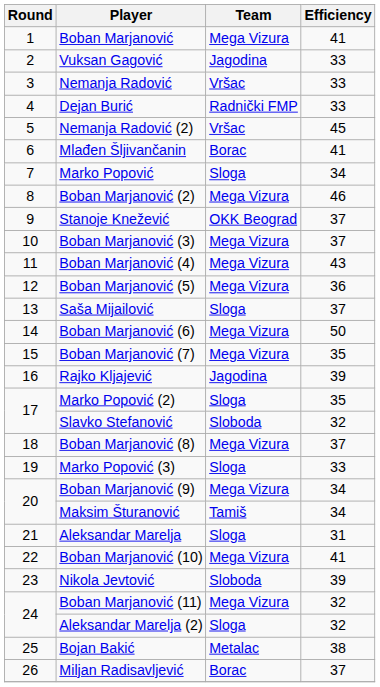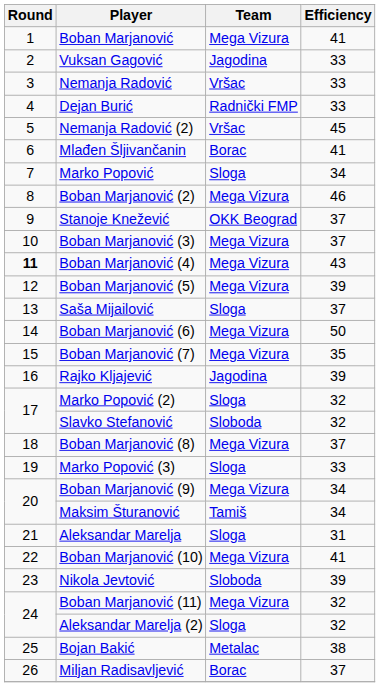 <table class="wikitable sortable" style="text-align: center;">
 <tr>
 <th align="center">Round</th>
 <th align="center">Player</th>
 <th align="center">Team</th>
 <th align="center">Efficiency</th>
 </tr>
 <tr>
 <td>1</td>
 <td align="left"> <a href='#'>Boban Marjanović</a></td>
 <td align="left"><a href='#'>Mega Vizura</a></td>
 <td>41</td>
 </tr>
 <tr>
 <td>2</td>
 <td align="left"> <a href='#'>Vuksan Gagović</a></td>
 <td align="left"><a href='#'>Jagodina</a></td>
 <td>33</td>
 </tr>
 <tr>
 <td>3</td>
 <td align="left"> <a href='#'>Nemanja Radović</a></td>
 <td align="left"><a href='#'>Vršac</a></td>
 <td>33</td>
 </tr>
 <tr>
 <td>4</td>
 <td align="left"> <a href='#'>Dejan Burić</a></td>
 <td align="left"><a href='#'>Radnički FMP</a></td>
 <td>33</td>
 </tr>
 <tr>
 <td>5</td>
 <td align="left"> <a href='#'>Nemanja Radović</a> (2)</td>
 <td align="left"><a href='#'>Vršac</a></td>
 <td>45</td>
 </tr>
 <tr>
 <td>6</td>
 <td align="left"> <a href='#'>Mlađen Šljivančanin</a></td>
 <td align="left"><a href='#'>Borac</a></td>
 <td>41</td>
 </tr>
 <tr>
 <td>7</td>
 <td align="left"> <a href='#'>Marko Popović</a></td>
 <td align="left"><a href='#'>Sloga</a></td>
 <td>34</td>
 </tr>
 <tr>
 <td>8</td>
 <td align="left"> <a href='#'>Boban Marjanović</a> (2)</td>
 <td align="left"><a href='#'>Mega Vizura</a></td>
 <td>46</td>
 </tr>
 <tr>
 <td>9</td>
 <td align="left"> <a href='#'>Stanoje Knežević</a></td>
 <td align="left"><a href='#'>OKK Beograd</a></td>
 <td>37</td>
 </tr>
 <tr>
 <td>10</td>
 <td align="left"> <a href='#'>Boban Marjanović</a> (3)</td>
 <td align="left"><a href='#'>Mega Vizura</a></td>
 <td>37</td>
 </tr>
 <tr>
-<td>11</td>
+<td><strong>11</strong></td>
 <td align="left"> <a href='#'>Boban Marjanović</a> (4)</td>
 <td align="left"><a href='#'>Mega Vizura</a></td>
 <td>43</td>
 </tr>
 <tr>
 <td>12</td>
 <td align="left"> <a href='#'>Boban Marjanović</a> (5)</td>
 <td align="left"><a href='#'>Mega Vizura</a></td>
-<td>36</td>
+<td>39</td>
 </tr>
 <tr>
 <td>13</td>
 <td align="left"> <a href='#'>Saša Mijailović</a></td>
 <td align="left"><a href='#'>Sloga</a></td>
 <td>37</td>
 </tr>
 <tr>
 <td>14</td>
 <td align="left"> <a href='#'>Boban Marjanović</a> (6)</td>
 <td align="left"><a href='#'>Mega Vizura</a></td>
 <td>50</td>
 </tr>
 <tr>
 <td>15</td>
 <td align="left"> <a href='#'>Boban Marjanović</a> (7)</td>
 <td align="left"><a href='#'>Mega Vizura</a></td>
 <td>35</td>
 </tr>
 <tr>
 <td>16</td>
 <td align="left"> <a href='#'>Rajko Kljajević</a></td>
 <td align="left"><a href='#'>Jagodina</a></td>
 <td>39</td>
 </tr>
 <tr>
 <td rowspan=2>17</td>
 <td align="left"> <a href='#'>Marko Popović</a> (2)</td>
 <td align="left"><a href='#'>Sloga</a></td>
-<td>35</td>
+<td>32</td>
 </tr>
 <tr>
 <td align="left"> <a href='#'>Slavko Stefanović</a></td>
 <td align="left"><a href='#'>Sloboda</a></td>
 <td>32</td>
 </tr>
 <tr>
 <td>18</td>
 <td align="left"> <a href='#'>Boban Marjanović</a> (8)</td>
 <td align="left"><a href='#'>Mega Vizura</a></td>
 <td>37</td>
 </tr>
 <tr>
 <td>19</td>
 <td align="left"> <a href='#'>Marko Popović</a> (3)</td>
 <td align="left"><a href='#'>Sloga</a></td>
 <td>33</td>
 </tr>
 <tr>
 <td rowspan=2>20</td>
 <td align="left"> <a href='#'>Boban Marjanović</a> (9)</td>
 <td align="left"><a href='#'>Mega Vizura</a></td>
 <td>34</td>
 </tr>
 <tr>
 <td align="left"> <a href='#'>Maksim Šturanović</a></td>
 <td align="left"><a href='#'>Tamiš</a></td>
 <td>34</td>
 </tr>
 <tr>
 <td>21</td>
 <td align="left"> <a href='#'>Aleksandar Marelja</a></td>
 <td align="left"><a href='#'>Sloga</a></td>
 <td>31</td>
 </tr>
 <tr>
 <td>22</td>
 <td align="left"> <a href='#'>Boban Marjanović</a> (10)</td>
 <td align="left"><a href='#'>Mega Vizura</a></td>
 <td>41</td>
 </tr>
 <tr>
 <td>23</td>
 <td align="left"> <a href='#'>Nikola Jevtović</a></td>
 <td align="left"><a href='#'>Sloboda</a></td>
 <td>39</td>
 </tr>
 <tr>
 <td rowspan=2>24</td>
 <td align="left"> <a href='#'>Boban Marjanović</a> (11)</td>
 <td align="left"><a href='#'>Mega Vizura</a></td>
 <td>32</td>
 </tr>
 <tr>
 <td align="left"> <a href='#'>Aleksandar Marelja</a> (2)</td>
 <td align="left"><a href='#'>Sloga</a></td>
 <td>32</td>
 </tr>
 <tr>
 <td>25</td>
 <td align="left"> <a href='#'>Bojan Bakić</a></td>
 <td align="left"><a href='#'>Metalac</a></td>
 <td>38</td>
 </tr>
 <tr>
 <td>26</td>
 <td align="left"> <a href='#'>Miljan Radisavljević</a></td>
 <td align="left"><a href='#'>Borac</a></td>
 <td>37</td>
 </tr>
 <tr>
 </tr>
 </table>
